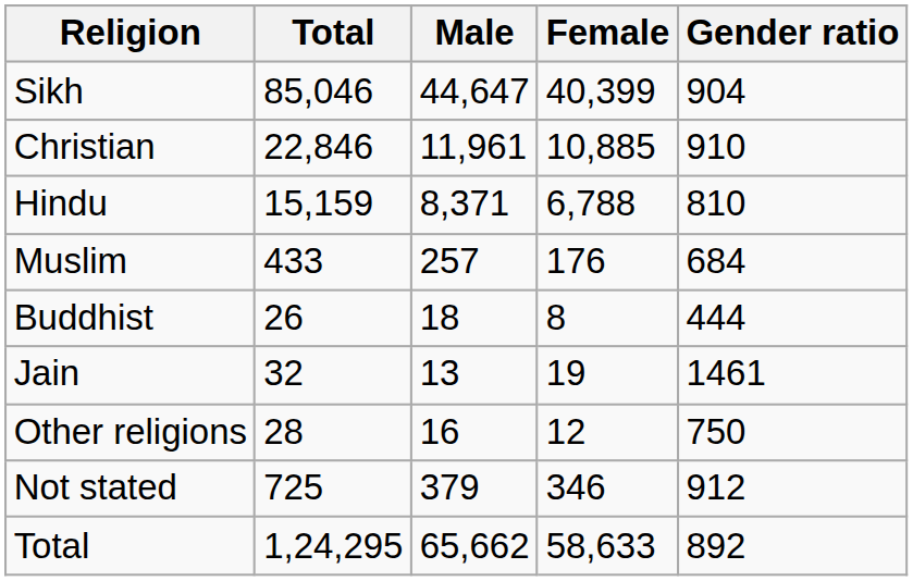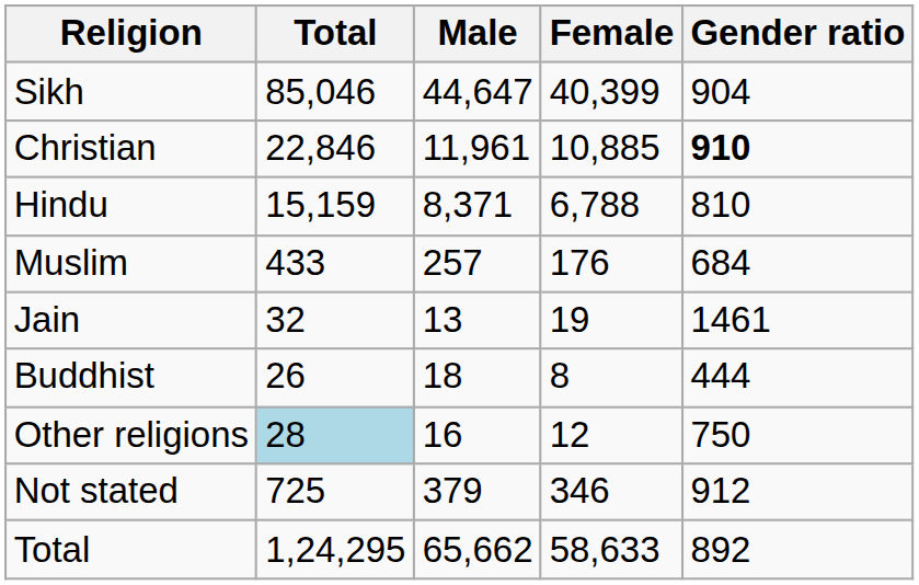 <table class = "wikitable sortable">
 <tr>
 <th>Religion</th>
 <th>Total</th>
 <th>Male</th>
 <th>Female</th>
 <th>Gender ratio</th>
 </tr>
 <tr>
 <td>Sikh</td>
 <td>85,046</td>
 <td>44,647</td>
 <td>40,399</td>
 <td>904</td>
 </tr>
 <tr>
 <td>Christian</td>
 <td>22,846</td>
 <td>11,961</td>
 <td>10,885</td>
-<td>910</td>
+<td><strong>910</strong></td>
 </tr>
 <tr>
 <td>Hindu</td>
 <td>15,159</td>
 <td>8,371</td>
 <td>6,788</td>
 <td>810</td>
 </tr>
 <tr>
 <td>Muslim</td>
 <td>433</td>
 <td>257</td>
 <td>176</td>
 <td>684</td>
 </tr>
 <tr>
+<td>Jain</td>
+<td>32</td>
+<td>13</td>
+<td>19</td>
+<td>1461</td>
+</tr>
+<tr>
 <td>Buddhist</td>
 <td>26</td>
 <td>18</td>
 <td>8</td>
 <td>444</td>
 </tr>
 <tr>
-<td>Jain</td>
-<td>32</td>
-<td>13</td>
-<td>19</td>
-<td>1461</td>
-</tr>
-<tr>
 <td>Other religions</td>
-<td>28</td>
+<td style="background: lightblue;">28</td>
 <td>16</td>
 <td>12</td>
 <td>750</td>
 </tr>
 <tr>
 <td>Not stated</td>
 <td>725</td>
 <td>379</td>
 <td>346</td>
 <td>912</td>
 </tr>
 <tr>
 <td>Total</td>
 <td>1,24,295</td>
 <td>65,662</td>
 <td>58,633</td>
 <td>892</td>
 </tr>
 </table>
